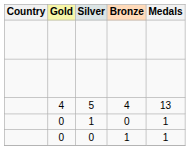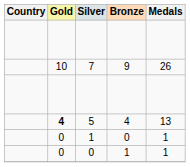 <table class="wikitable sortable" style="text-align: center;">
 <tr bgcolor="#efefef" align=center>
 <th align=left>Country</th>
 <th style="background-color: #F7F6A8;"> Gold</th>
 <th style="background-color: #DCE5E5;"> Silver</th>
 <th style="background-color: #FFDAB9;"> Bronze</th>
 <th>Medals</th>
 </tr>
 <tr align=center>
 <td align=left><br><em></em><br> </td>
 <td></td>
 <td></td>
 <td></td>
 <td></td>
 </tr>
 <tr align=center>
+<td align=left></td>
+<td>10</td>
+<td>7</td>
+<td>9</td>
+<td>26</td>
+</tr>
+<tr align=center>
 <td align=left><br><em></em><br> </td>
 <td></td>
 <td></td>
 <td></td>
 <td></td>
 </tr>
 <tr align=center>
 <td align=left></td>
-<td>4</td>
+<td><strong>4</strong></td>
 <td>5</td>
 <td>4</td>
 <td>13</td>
 </tr>
 <tr align=center>
 <td align=left></td>
 <td>0</td>
 <td>1</td>
 <td>0</td>
 <td>1</td>
 </tr>
 <tr align=center>
 <td align=left></td>
 <td>0</td>
 <td>0</td>
 <td>1</td>
 <td>1</td>
 </tr>
 <tr>
 </tr>
 </table>
